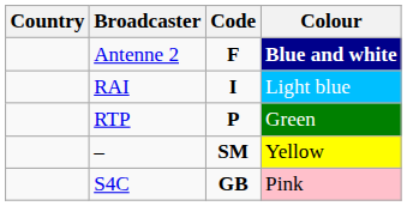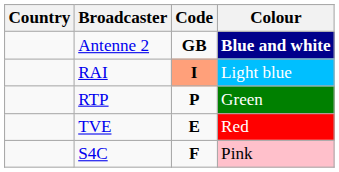 <table class="wikitable sortable">
 <tr>
 <th>Country</th>
 <th>Broadcaster</th>
 <th>Code</th>
 <th>Colour</th>
 </tr>
 <tr>
 <td></td>
 <td><a href='#'>Antenne 2</a></td>
-<td align="center"><strong>F</strong></td>
+<td align="center"><strong>GB</strong></td>
 <td style="background:darkblue; color: white"><strong>Blue and white</strong></td>
 </tr>
 <tr>
 <td></td>
 <td><a href='#'>RAI</a></td>
-<td align="center"><strong>I</strong></td>
+<td align="center" style="background: lightsalmon;"><strong>I</strong></td>
 <td style="background:deepskyblue; color: white">Light blue</td>
 </tr>
 <tr>
 <td></td>
 <td><a href='#'>RTP</a></td>
 <td align="center"><strong>P</strong></td>
 <td style="background:green; color: white">Green</td>
 </tr>
 <tr>
 <td></td>
-<td>–</td>
-<td align="center"><strong>SM</strong></td>
-<td style="background:yellow">Yellow</td>
+<td><a href='#'>TVE</a></td>
+<td align="center"><strong>E</strong></td>
+<td style="background:red; color: white">Red</td>
 </tr>
 <tr>
 <td></td>
 <td><a href='#'>S4C</a></td>
-<td align="center"><strong>GB</strong></td>
+<td align="center"><strong>F</strong></td>
 <td style="background:pink; color: black">Pink</td>
 </tr>
 </table>
